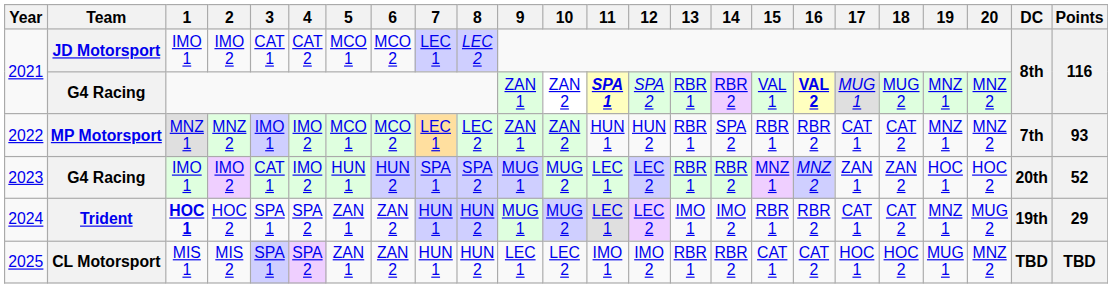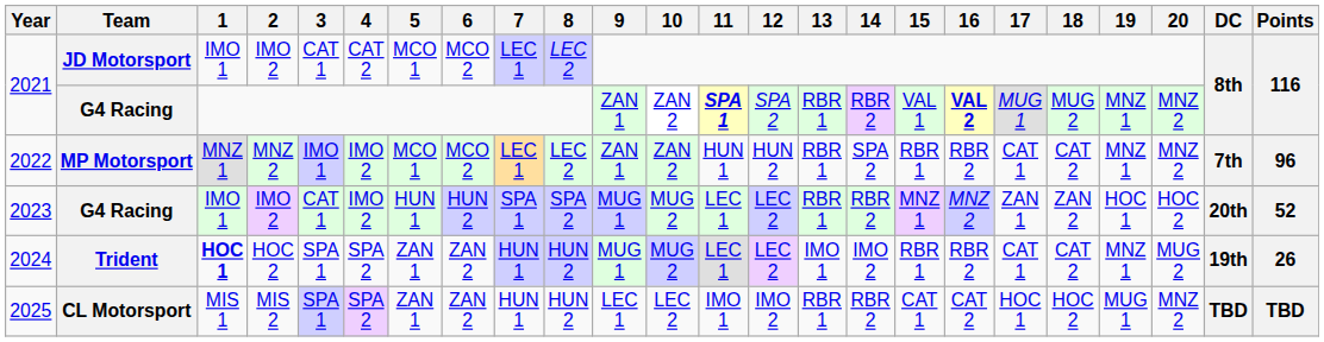 <table class="wikitable" style="text-align:center; font-size:85%">
 <tr>
 <th>Year</th>
 <th>Team</th>
 <th>1</th>
 <th>2</th>
 <th>3</th>
 <th>4</th>
 <th>5</th>
 <th>6</th>
 <th>7</th>
 <th>8</th>
 <th>9</th>
 <th>10</th>
 <th>11</th>
 <th>12</th>
 <th>13</th>
 <th>14</th>
 <th>15</th>
 <th>16</th>
 <th>17</th>
 <th>18</th>
 <th>19</th>
 <th>20</th>
 <th>DC</th>
 <th>Points</th>
 </tr>
 <tr>
 <td rowspan=2><a href='#'>2021</a></td>
 <th nowrap><a href='#'>JD Motorsport</a></th>
 <td><a href='#'>IMO<br>1</a></td>
 <td><a href='#'>IMO<br>2</a></td>
 <td><a href='#'>CAT<br>1</a></td>
 <td><a href='#'>CAT<br>2</a></td>
 <td><a href='#'>MCO<br>1</a></td>
 <td><a href='#'>MCO<br>2</a></td>
 <td style="background:#CFCFFF;"><a href='#'>LEC<br>1</a><br></td>
 <td style="background:#CFCFFF;"><em><a href='#'>LEC<br>2</a></em><br></td>
 <td colspan=12></td>
 <th rowspan=2>8th</th>
 <th rowspan=2>116</th>
 </tr>
 <tr>
 <th nowrap>G4 Racing</th>
 <td colspan=8></td>
 <td style="background:#DFFFDF;"><a href='#'>ZAN<br>1</a><br></td>
 <td style="background:#FFFFFF;"><a href='#'>ZAN<br>2</a><br></td>
 <td style="background:#FFFFBF;"><strong><em><a href='#'>SPA<br>1</a></em></strong><br></td>
 <td style="background:#DFFFDF;"><em><a href='#'>SPA<br>2</a></em><br></td>
 <td style="background:#DFFFDF;"><a href='#'>RBR<br>1</a><br></td>
 <td style="background:#EFCFFF;"><a href='#'>RBR<br>2</a><br></td>
 <td style="background:#DFFFDF;"><a href='#'>VAL<br>1</a><br></td>
 <td style="background:#FFFFBF;"><strong><a href='#'>VAL<br>2</a></strong><br></td>
 <td style="background:#DFDFDF;"><em><a href='#'>MUG<br>1</a></em><br></td>
 <td style="background:#DFFFDF;"><a href='#'>MUG<br>2</a><br></td>
 <td style="background:#DFFFDF;"><a href='#'>MNZ<br>1</a><br></td>
 <td style="background:#DFFFDF;"><a href='#'>MNZ<br>2</a><br></td>
 </tr>
 <tr>
 <td><a href='#'>2022</a></td>
 <th nowrap><a href='#'>MP Motorsport</a></th>
 <td style="background:#DFDFDF;"><a href='#'>MNZ<br>1</a><br></td>
 <td style="background:#DFFFDF;"><a href='#'>MNZ<br>2</a><br></td>
 <td style="background:#CFCFFF;"><a href='#'>IMO<br>1</a><br></td>
 <td style="background:#DFFFDF;"><a href='#'>IMO<br>2</a><br></td>
 <td style="background:#DFFFDF;"><a href='#'>MCO<br>1</a><br></td>
 <td style="background:#DFFFDF;"><a href='#'>MCO<br>2</a><br></td>
 <td style="background:#FFDF9F;"><a href='#'>LEC<br>1</a><br></td>
 <td style="background:#DFFFDF;"><a href='#'>LEC<br>2</a><br></td>
 <td style="background:#DFFFDF;"><a href='#'>ZAN<br>1</a><br></td>
 <td style="background:#DFFFDF;"><a href='#'>ZAN<br>2</a><br></td>
 <td><a href='#'>HUN<br>1</a></td>
 <td><a href='#'>HUN<br>2</a></td>
 <td><a href='#'>RBR<br>1</a></td>
 <td><a href='#'>SPA<br>2</a></td>
 <td><a href='#'>RBR<br>1</a></td>
 <td><a href='#'>RBR<br>2</a></td>
 <td><a href='#'>CAT<br>1</a></td>
 <td><a href='#'>CAT<br>2</a></td>
 <td><a href='#'>MNZ<br>1</a></td>
 <td><a href='#'>MNZ<br>2</a></td>
 <th>7th</th>
-<th>93</th>
+<th>96</th>
 </tr>
 <tr>
 <td><a href='#'>2023</a></td>
 <th nowrap>G4 Racing</th>
 <td style="background:#DFFFDF;"><a href='#'>IMO<br>1</a><br></td>
 <td style="background:#EFCFFF;"><a href='#'>IMO<br>2</a><br></td>
 <td style="background:#DFFFDF;"><a href='#'>CAT<br>1</a><br></td>
 <td style="background:#DFFFDF;"><a href='#'>IMO<br>2</a><br></td>
 <td style="background:#DFFFDF;"><a href='#'>HUN<br>1</a><br></td>
 <td style="background:#CFCFFF;"><a href='#'>HUN<br>2</a><br></td>
 <td style="background:#CFCFFF;"><a href='#'>SPA<br>1</a><br></td>
 <td style="background:#CFCFFF;"><a href='#'>SPA<br>2</a><br></td>
 <td style="background:#CFCFFF;"><a href='#'>MUG<br>1</a><br></td>
 <td style="background:#DFFFDF;"><a href='#'>MUG<br>2</a><br></td>
 <td style="background:#DFFFDF;"><a href='#'>LEC<br>1</a><br></td>
 <td style="background:#CFCFFF;"><a href='#'>LEC<br>2</a><br></td>
 <td style="background:#DFFFDF;"><a href='#'>RBR<br>1</a><br></td>
 <td style="background:#DFFFDF;"><a href='#'>RBR<br>2</a><br></td>
 <td style="background:#EFCFFF;"><a href='#'>MNZ<br>1</a><br></td>
 <td style="background:#CFCFFF;"><em><a href='#'>MNZ<br>2</a></em><br></td>
 <td><a href='#'>ZAN<br>1</a></td>
 <td><a href='#'>ZAN<br>2</a></td>
 <td><a href='#'>HOC<br>1</a></td>
 <td><a href='#'>HOC<br>2</a></td>
 <th>20th</th>
 <th>52</th>
 </tr>
 <tr>
 <td><a href='#'>2024</a></td>
 <th><a href='#'>Trident</a></th>
 <td><strong><a href='#'>HOC<br>1</a></strong></td>
 <td><a href='#'>HOC<br>2</a></td>
 <td><a href='#'>SPA<br>1</a></td>
 <td><a href='#'>SPA<br>2</a></td>
 <td><a href='#'>ZAN<br>1</a></td>
 <td><a href='#'>ZAN<br>2</a></td>
 <td style="background:#cfcfff;"><a href='#'>HUN<br>1</a><br></td>
 <td style="background:#cfcfff;"><a href='#'>HUN<br>2</a><br></td>
 <td style="background:#dfffdf;"><a href='#'>MUG<br>1</a><br></td>
 <td style="background:#cfcfff;"><a href='#'>MUG<br>2</a><br></td>
 <td style="background:#dfdfdf;"><a href='#'>LEC<br>1</a><br></td>
 <td style="background:#efcfff;"><a href='#'>LEC<br>2</a><br></td>
 <td><a href='#'>IMO<br>1</a></td>
 <td><a href='#'>IMO<br>2</a></td>
 <td><a href='#'>RBR<br>1</a></td>
 <td><a href='#'>RBR<br>2</a></td>
 <td><a href='#'>CAT<br>1</a></td>
 <td><a href='#'>CAT<br>2</a></td>
 <td><a href='#'>MNZ<br>1</a></td>
 <td><a href='#'>MUG<br>2</a></td>
 <th>19th</th>
-<th>29</th>
+<th>26</th>
 </tr>
 <tr>
 <td><a href='#'>2025</a></td>
 <th>CL Motorsport</th>
 <td><a href='#'>MIS<br>1</a></td>
 <td><a href='#'>MIS<br>2</a></td>
 <td style="background:#CFCFFF"><a href='#'>SPA<br>1</a><br></td>
 <td style="background:#EFCFFF"><a href='#'>SPA<br>2</a><br></td>
 <td><a href='#'>ZAN<br>1</a></td>
 <td><a href='#'>ZAN<br>2</a></td>
 <td><a href='#'>HUN<br>1</a></td>
 <td><a href='#'>HUN<br>2</a></td>
 <td><a href='#'>LEC<br>1</a></td>
 <td><a href='#'>LEC<br>2</a></td>
 <td><a href='#'>IMO<br>1</a></td>
 <td><a href='#'>IMO<br>2</a></td>
 <td><a href='#'>RBR<br>1</a></td>
 <td><a href='#'>RBR<br>2</a></td>
 <td><a href='#'>CAT<br>1</a></td>
 <td><a href='#'>CAT<br>2</a></td>
 <td><a href='#'>HOC<br>1</a></td>
 <td><a href='#'>HOC<br>2</a></td>
 <td><a href='#'>MUG<br>1</a></td>
 <td><a href='#'>MNZ<br>2</a></td>
 <th>TBD</th>
 <th>TBD</th>
 </tr>
 </table>
